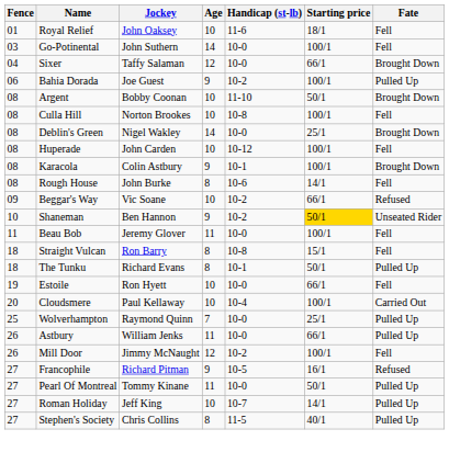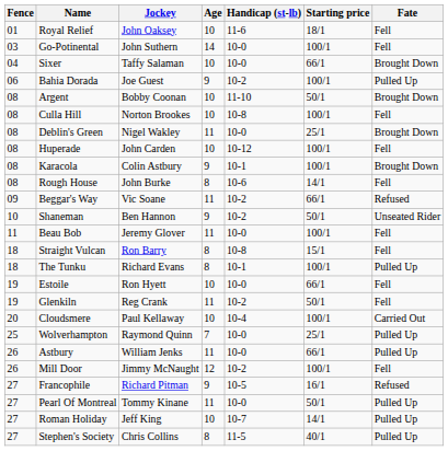 <table class="wikitable sortable">
 <tr>
 <th>Fence</th>
 <th>Name</th>
 <th><a href='#'>Jockey</a></th>
 <th>Age</th>
 <th>Handicap (<a href='#'>st</a>-<a href='#'>lb</a>)</th>
 <th>Starting price</th>
 <th>Fate</th>
 </tr>
 <tr>
 <td>01</td>
 <td>Royal Relief</td>
 <td><a href='#'>John Oaksey</a></td>
 <td>10</td>
 <td>11-6</td>
 <td>18/1</td>
 <td>Fell</td>
 </tr>
 <tr>
 <td>03</td>
 <td>Go-Potinental</td>
 <td>John Suthern</td>
 <td>14</td>
 <td>10-0</td>
 <td>100/1</td>
 <td>Fell</td>
 </tr>
 <tr>
 <td>04</td>
 <td>Sixer</td>
 <td>Taffy Salaman</td>
-<td>12</td>
+<td>10</td>
 <td>10-0</td>
 <td>66/1</td>
 <td>Brought Down</td>
 </tr>
 <tr>
 <td>06</td>
 <td>Bahia Dorada</td>
 <td>Joe Guest</td>
 <td>9</td>
 <td>10-2</td>
 <td>100/1</td>
 <td>Pulled Up</td>
 </tr>
 <tr>
 <td>08</td>
 <td>Argent</td>
 <td>Bobby Coonan</td>
 <td>10</td>
 <td>11-10</td>
 <td>50/1</td>
 <td>Brought Down</td>
 </tr>
 <tr>
 <td>08</td>
 <td>Culla Hill</td>
 <td>Norton Brookes</td>
 <td>10</td>
 <td>10-8</td>
 <td>100/1</td>
 <td>Fell</td>
 </tr>
 <tr>
 <td>08</td>
 <td>Deblin's Green</td>
 <td>Nigel Wakley</td>
-<td>14</td>
+<td>11</td>
 <td>10-0</td>
 <td>25/1</td>
 <td>Brought Down</td>
 </tr>
 <tr>
 <td>08</td>
 <td>Huperade</td>
 <td>John Carden</td>
 <td>10</td>
 <td>10-12</td>
 <td>100/1</td>
 <td>Fell</td>
 </tr>
 <tr>
 <td>08</td>
 <td>Karacola</td>
 <td>Colin Astbury</td>
 <td>9</td>
 <td>10-1</td>
 <td>100/1</td>
 <td>Brought Down</td>
 </tr>
 <tr>
 <td>08</td>
 <td>Rough House</td>
 <td>John Burke</td>
 <td>8</td>
 <td>10-6</td>
 <td>14/1</td>
 <td>Fell</td>
 </tr>
 <tr>
 <td>09</td>
 <td>Beggar's Way</td>
 <td>Vic Soane</td>
-<td>10</td>
+<td>11</td>
 <td>10-2</td>
 <td>66/1</td>
 <td>Refused</td>
 </tr>
 <tr>
 <td>10</td>
 <td>Shaneman</td>
 <td>Ben Hannon</td>
 <td>9</td>
 <td>10-2</td>
-<td style="background: gold;">50/1</td>
+<td>50/1</td>
 <td>Unseated Rider</td>
 </tr>
 <tr>
 <td>11</td>
 <td>Beau Bob</td>
 <td>Jeremy Glover</td>
 <td>11</td>
 <td>10-0</td>
 <td>100/1</td>
 <td>Fell</td>
 </tr>
 <tr>
 <td>18</td>
 <td>Straight Vulcan</td>
 <td><a href='#'>Ron Barry</a></td>
 <td>8</td>
 <td>10-8</td>
 <td>15/1</td>
 <td>Fell</td>
 </tr>
 <tr>
 <td>18</td>
 <td>The Tunku</td>
 <td>Richard Evans</td>
 <td>8</td>
 <td>10-1</td>
-<td>50/1</td>
+<td>100/1</td>
 <td>Pulled Up</td>
 </tr>
 <tr>
 <td>19</td>
 <td>Estoile</td>
 <td>Ron Hyett</td>
 <td>10</td>
 <td>10-0</td>
 <td>66/1</td>
+<td>Fell</td>
+</tr>
+<tr>
+<td>19</td>
+<td>Glenkiln</td>
+<td>Reg Crank</td>
+<td>11</td>
+<td>10-2</td>
+<td>50/1</td>
 <td>Fell</td>
 </tr>
 <tr>
 <td>20</td>
 <td>Cloudsmere</td>
 <td>Paul Kellaway</td>
 <td>10</td>
 <td>10-4</td>
 <td>100/1</td>
 <td>Carried Out</td>
 </tr>
 <tr>
 <td>25</td>
 <td>Wolverhampton</td>
 <td>Raymond Quinn</td>
 <td>7</td>
 <td>10-0</td>
 <td>25/1</td>
 <td>Pulled Up</td>
 </tr>
 <tr>
 <td>26</td>
 <td>Astbury</td>
 <td>William Jenks</td>
 <td>11</td>
 <td>10-0</td>
 <td>66/1</td>
 <td>Pulled Up</td>
 </tr>
 <tr>
 <td>26</td>
 <td>Mill Door</td>
 <td>Jimmy McNaught</td>
 <td>12</td>
 <td>10-2</td>
 <td>100/1</td>
 <td>Fell</td>
 </tr>
 <tr>
 <td>27</td>
 <td>Francophile</td>
 <td><a href='#'>Richard Pitman</a></td>
 <td>9</td>
 <td>10-5</td>
 <td>16/1</td>
 <td>Refused</td>
 </tr>
 <tr>
 <td>27</td>
 <td>Pearl Of Montreal</td>
 <td>Tommy Kinane</td>
 <td>11</td>
 <td>10-0</td>
 <td>50/1</td>
 <td>Pulled Up</td>
 </tr>
 <tr>
 <td>27</td>
 <td>Roman Holiday</td>
 <td>Jeff King</td>
 <td>10</td>
 <td>10-7</td>
 <td>14/1</td>
 <td>Pulled Up</td>
 </tr>
 <tr>
 <td>27</td>
 <td>Stephen's Society</td>
 <td>Chris Collins</td>
 <td>8</td>
 <td>11-5</td>
 <td>40/1</td>
 <td>Pulled Up</td>
 </tr>
 </table>
